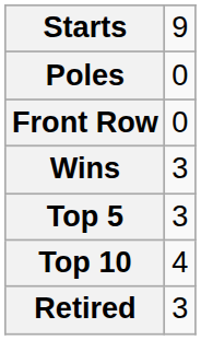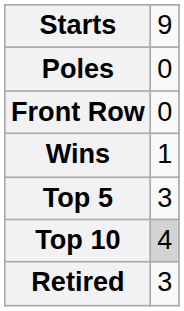 <table class="wikitable" style="text-align:center">
 <tr>
 <th>Starts</th>
 <td>9</td>
 </tr>
 <tr>
 <th>Poles</th>
 <td>0</td>
 </tr>
 <tr>
 <th>Front Row</th>
 <td>0</td>
 </tr>
 <tr>
 <th>Wins</th>
-<td>3</td>
+<td>1</td>
 </tr>
 <tr>
 <th>Top 5</th>
 <td>3</td>
 </tr>
 <tr>
 <th>Top 10</th>
-<td>4</td>
+<td style="background: lightgrey;">4</td>
 </tr>
 <tr>
 <th>Retired</th>
 <td>3</td>
 </tr>
 </table>
